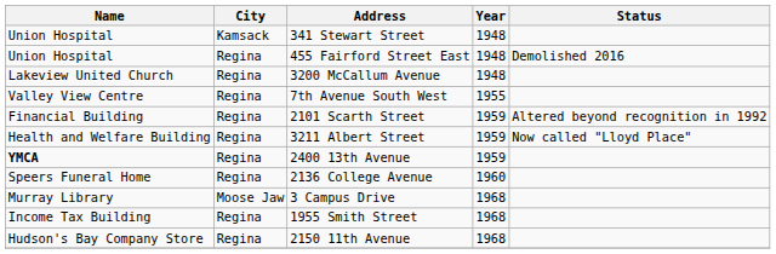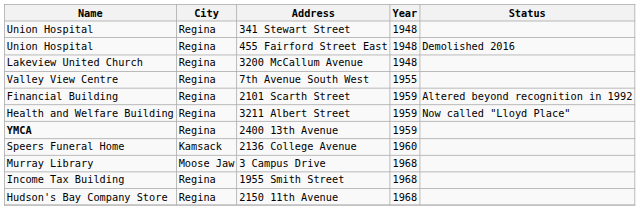 <table class="wikitable">
 <tr>
 <th>Name</th>
 <th>City</th>
 <th>Address</th>
 <th>Year</th>
 <th>Status</th>
 </tr>
 <tr>
 <td>Union Hospital</td>
-<td>Kamsack</td>
+<td>Regina</td>
 <td>341 Stewart Street</td>
 <td>1948</td>
 <td></td>
 </tr>
 <tr>
 <td>Union Hospital</td>
 <td>Regina</td>
 <td>455 Fairford Street East</td>
 <td>1948</td>
 <td>Demolished 2016</td>
 </tr>
 <tr>
 <td>Lakeview United Church</td>
 <td>Regina</td>
 <td>3200 McCallum Avenue</td>
 <td>1948</td>
 <td></td>
 </tr>
 <tr>
 <td>Valley View Centre</td>
 <td>Regina</td>
 <td>7th Avenue South West</td>
 <td>1955</td>
 <td></td>
 </tr>
 <tr>
 <td>Financial Building</td>
 <td>Regina</td>
 <td>2101 Scarth Street</td>
 <td>1959</td>
 <td>Altered beyond recognition in 1992</td>
 </tr>
 <tr>
 <td>Health and Welfare Building</td>
 <td>Regina</td>
 <td>3211 Albert Street</td>
 <td>1959</td>
 <td>Now called "Lloyd Place"</td>
 </tr>
 <tr>
 <td><strong>YMCA</strong></td>
 <td>Regina</td>
 <td>2400 13th Avenue</td>
 <td>1959</td>
 <td></td>
 </tr>
 <tr>
 <td>Speers Funeral Home</td>
-<td>Regina</td>
+<td>Kamsack</td>
 <td>2136 College Avenue</td>
 <td>1960</td>
 <td></td>
 </tr>
 <tr>
 <td>Murray Library</td>
 <td>Moose Jaw</td>
 <td>3 Campus Drive</td>
 <td>1968</td>
 <td></td>
 </tr>
 <tr>
 <td>Income Tax Building</td>
 <td>Regina</td>
 <td>1955 Smith Street</td>
 <td>1968</td>
 <td></td>
 </tr>
 <tr>
 <td>Hudson's Bay Company Store</td>
 <td>Regina</td>
 <td>2150 11th Avenue</td>
 <td>1968</td>
 <td></td>
 </tr>
 <tr>
 </tr>
 </table>
